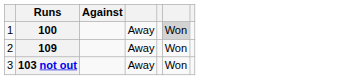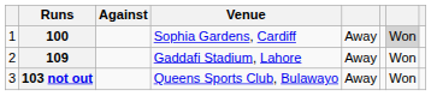 <table class="wikitable">
 <tr>
 <th></th>
 <th>Runs</th>
 <th>Against</th>
+<th>Venue</th>
 <th></th>
 <th></th>
 <th></th>
 <th></th>
 </tr>
 <tr>
 <td>1</td>
 <th>100</th>
 <td></td>
+<td><a href='#'>Sophia Gardens</a>, <a href='#'>Cardiff</a></td>
 <td>Away</td>
 <td></td>
 <td style="background: lightgrey;">Won</td>
 <td></td>
 </tr>
 <tr>
 <td>2</td>
 <th>109</th>
 <td></td>
+<td><a href='#'>Gaddafi Stadium</a>, <a href='#'>Lahore</a></td>
 <td>Away</td>
 <td></td>
 <td>Won</td>
 <td></td>
 </tr>
 <tr>
 <td>3</td>
 <th>103 <a href='#'>not out</a></th>
 <td></td>
+<td><a href='#'>Queens Sports Club</a>, <a href='#'>Bulawayo</a></td>
 <td>Away</td>
 <td></td>
 <td>Won</td>
 <td></td>
 </tr>
 </table>
